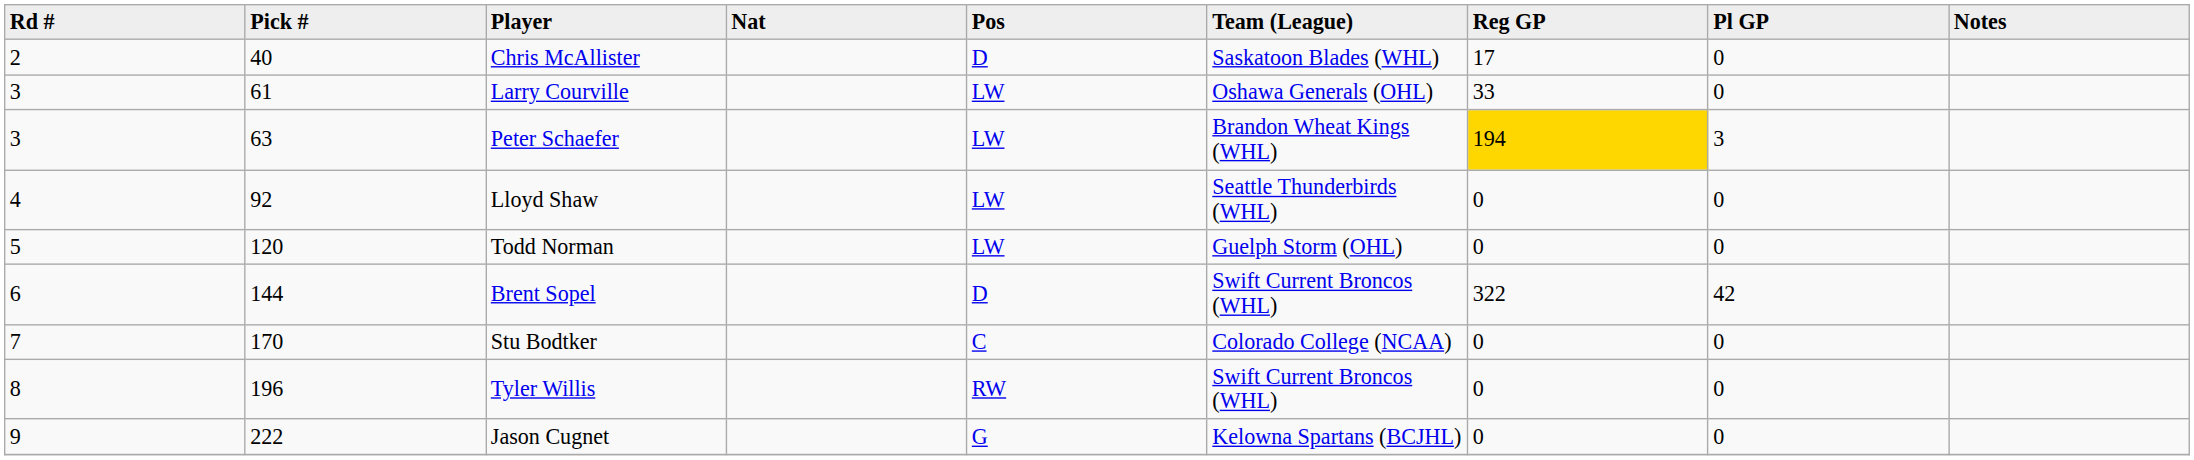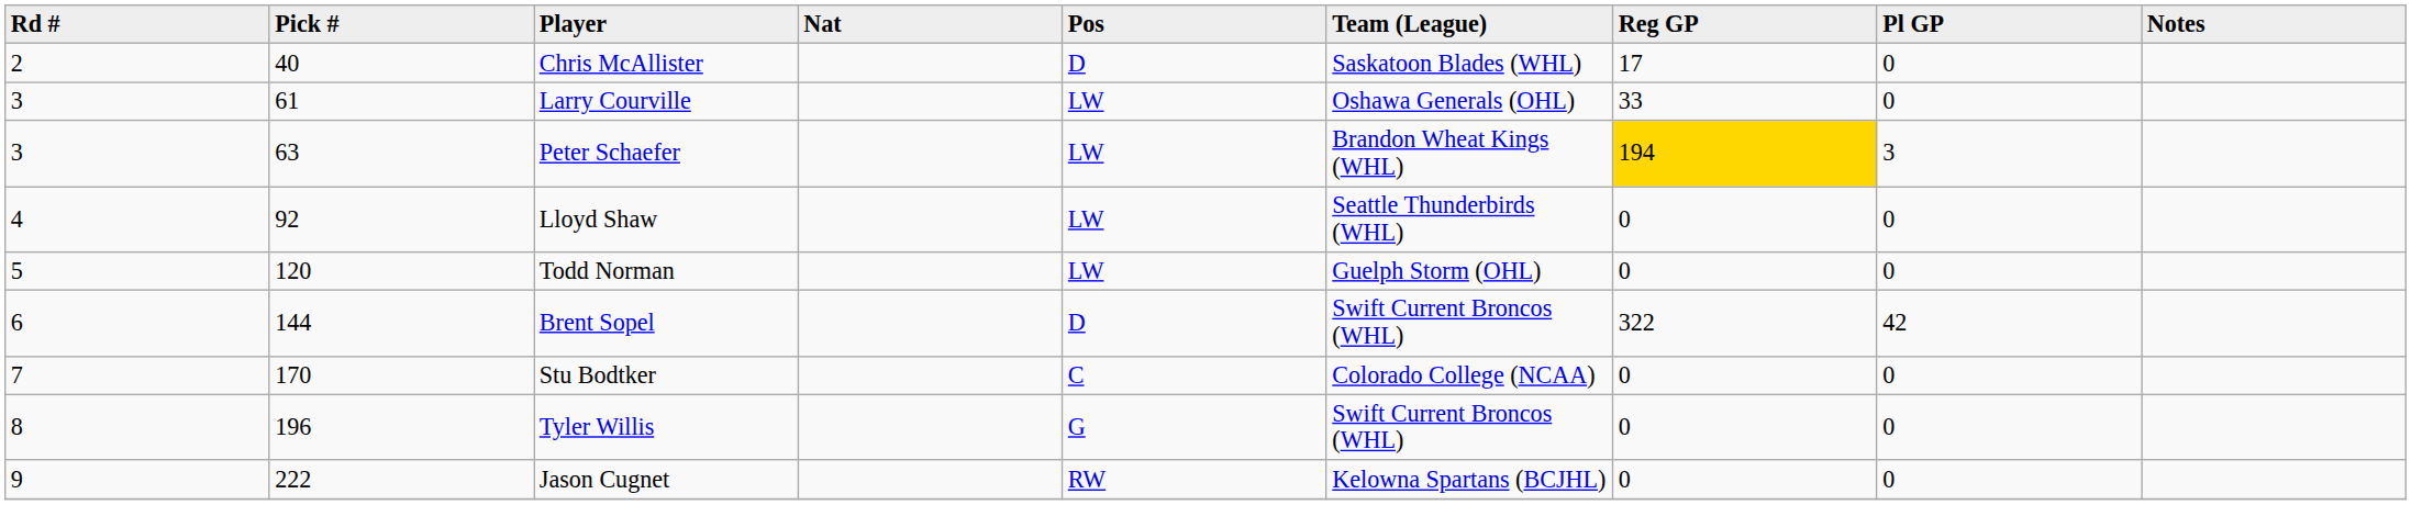 <table class="wikitable" style="width: 100%">
 <tr>
 <td width="5%"; bgcolor="#eeeeee"><strong>Rd #</strong></td>
 <td width="5%"; bgcolor="#eeeeee"><strong>Pick #</strong></td>
 <td width="5%"; bgcolor="#eeeeee"><strong>Player</strong></td>
 <td width="5%"; bgcolor="#eeeeee"><strong>Nat</strong></td>
 <td width="5%"; bgcolor="#eeeeee"><strong>Pos</strong></td>
 <td width="5%"; bgcolor="#eeeeee"><strong>Team (League)</strong></td>
 <td width="5%"; bgcolor="#eeeeee"><strong>Reg GP</strong></td>
 <td width="5%"; bgcolor="#eeeeee"><strong>Pl GP</strong></td>
 <td width="5%"; bgcolor="#eeeeee"><strong>Notes</strong></td>
 </tr>
 <tr>
 <td>2</td>
 <td>40</td>
 <td><a href='#'>Chris McAllister</a></td>
 <td></td>
 <td><a href='#'>D</a></td>
 <td><a href='#'>Saskatoon Blades</a> (<a href='#'>WHL</a>)</td>
 <td>17</td>
 <td>0</td>
 <td></td>
 </tr>
 <tr>
 <td>3</td>
 <td>61</td>
 <td><a href='#'>Larry Courville</a></td>
 <td></td>
 <td><a href='#'>LW</a></td>
 <td><a href='#'>Oshawa Generals</a> (<a href='#'>OHL</a>)</td>
 <td>33</td>
 <td>0</td>
 <td></td>
 </tr>
 <tr>
 <td>3</td>
 <td>63</td>
 <td><a href='#'>Peter Schaefer</a></td>
 <td></td>
 <td><a href='#'>LW</a></td>
 <td><a href='#'>Brandon Wheat Kings</a> (<a href='#'>WHL</a>)</td>
 <td style="background: gold;">194</td>
 <td>3</td>
 <td></td>
 </tr>
 <tr>
 <td>4</td>
 <td>92</td>
 <td>Lloyd Shaw</td>
 <td></td>
 <td><a href='#'>LW</a></td>
 <td><a href='#'>Seattle Thunderbirds</a> (<a href='#'>WHL</a>)</td>
 <td>0</td>
 <td>0</td>
 <td></td>
 </tr>
 <tr>
 <td>5</td>
 <td>120</td>
 <td>Todd Norman</td>
 <td></td>
 <td><a href='#'>LW</a></td>
 <td><a href='#'>Guelph Storm</a> (<a href='#'>OHL</a>)</td>
 <td>0</td>
 <td>0</td>
 <td></td>
 </tr>
 <tr>
 <td>6</td>
 <td>144</td>
 <td><a href='#'>Brent Sopel</a></td>
 <td></td>
 <td><a href='#'>D</a></td>
 <td><a href='#'>Swift Current Broncos</a> (<a href='#'>WHL</a>)</td>
 <td>322</td>
 <td>42</td>
 <td></td>
 </tr>
 <tr>
 <td>7</td>
 <td>170</td>
 <td>Stu Bodtker</td>
 <td></td>
 <td><a href='#'>C</a></td>
 <td><a href='#'>Colorado College</a> (<a href='#'>NCAA</a>)</td>
 <td>0</td>
 <td>0</td>
 <td></td>
 </tr>
 <tr>
 <td>8</td>
 <td>196</td>
 <td><a href='#'>Tyler Willis</a></td>
 <td></td>
-<td><a href='#'>RW</a></td>
+<td><a href='#'>G</a></td>
 <td><a href='#'>Swift Current Broncos</a> (<a href='#'>WHL</a>)</td>
 <td>0</td>
 <td>0</td>
 <td></td>
 </tr>
 <tr>
 <td>9</td>
 <td>222</td>
 <td>Jason Cugnet</td>
 <td></td>
-<td><a href='#'>G</a></td>
+<td><a href='#'>RW</a></td>
 <td><a href='#'>Kelowna Spartans</a> (<a href='#'>BCJHL</a>)</td>
 <td>0</td>
 <td>0</td>
 <td></td>
 </tr>
 <tr>
 </tr>
 </table>
